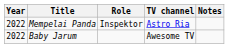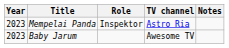 <table class="wikitable">
 <tr>
 <th>Year</th>
 <th>Title</th>
 <th>Role</th>
 <th>TV channel</th>
 <th>Notes</th>
 </tr>
 <tr>
-<td>2022</td>
+<td>2023</td>
 <td><em>Mempelai Panda</em></td>
 <td>Inspektor</td>
 <td><a href='#'>Astro Ria</a></td>
 <td></td>
 </tr>
 <tr>
-<td>2022</td>
+<td>2023</td>
 <td><em>Baby Jarum</em></td>
 <td></td>
 <td>Awesome TV</td>
 <td></td>
 </tr>
 </table>
